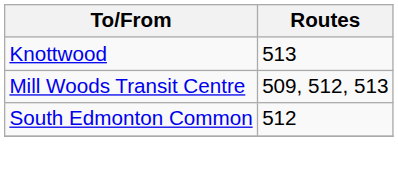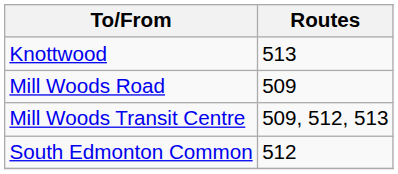 <table class="wikitable mw-collapsible mw-collapsed" style="font-size: 100%" width=align=>
 <tr>
 <th>To/From</th>
 <th>Routes</th>
 </tr>
 <tr>
 <td><a href='#'>Knottwood</a></td>
 <td>513</td>
+</tr>
+<tr>
+<td><a href='#'>Mill Woods Road</a></td>
+<td>509</td>
 </tr>
 <tr>
 <td><a href='#'>Mill Woods Transit Centre</a></td>
 <td>509, 512, 513</td>
 </tr>
 <tr>
 <td><a href='#'>South Edmonton Common</a></td>
 <td>512</td>
 </tr>
 <tr>
 </tr>
 </table>
